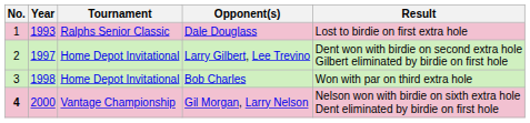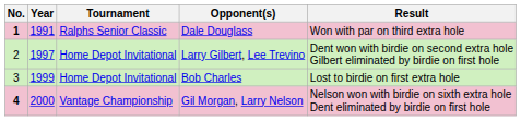 <table class="wikitable" style="font-size:95%;">
 <tr>
 <th>No.</th>
 <th>Year</th>
 <th>Tournament</th>
 <th>Opponent(s)</th>
 <th>Result</th>
 </tr>
 <tr style="background:#F2C1D1;">
-<td align=center>1</td>
-<td><a href='#'>1993</a></td>
+<td align=center><strong>1</strong></td>
+<td><a href='#'>1991</a></td>
 <td><a href='#'>Ralphs Senior Classic</a></td>
 <td> <a href='#'>Dale Douglass</a></td>
-<td>Lost to birdie on first extra hole</td>
+<td>Won with par on third extra hole</td>
 </tr>
 <tr style="background:#D0F0C0;">
 <td align=center>2</td>
 <td><a href='#'>1997</a></td>
 <td><a href='#'>Home Depot Invitational</a></td>
 <td> <a href='#'>Larry Gilbert</a>,  <a href='#'>Lee Trevino</a></td>
 <td>Dent won with birdie on second extra hole<br>Gilbert eliminated by birdie on first hole</td>
 </tr>
 <tr style="background:#D0F0C0;">
 <td align=center>3</td>
-<td><a href='#'>1998</a></td>
+<td><a href='#'>1999</a></td>
 <td><a href='#'>Home Depot Invitational</a></td>
 <td> <a href='#'>Bob Charles</a></td>
-<td>Won with par on third extra hole</td>
+<td>Lost to birdie on first extra hole</td>
 </tr>
 <tr style="background:#F2C1D1;">
 <td align=center><strong>4</strong></td>
 <td><a href='#'>2000</a></td>
 <td><a href='#'>Vantage Championship</a></td>
 <td> <a href='#'>Gil Morgan</a>,  <a href='#'>Larry Nelson</a></td>
 <td>Nelson won with birdie on sixth extra hole<br>Dent eliminated by birdie on first hole</td>
 </tr>
 </table>
